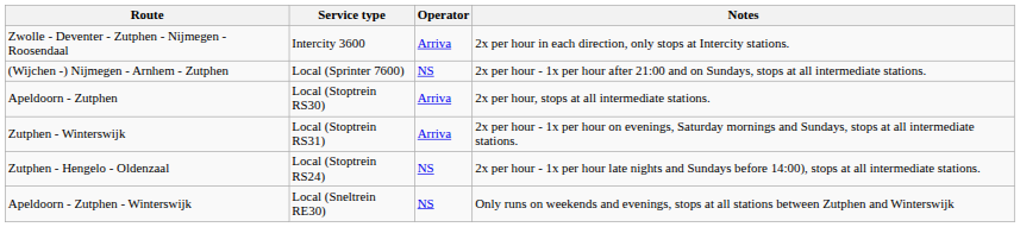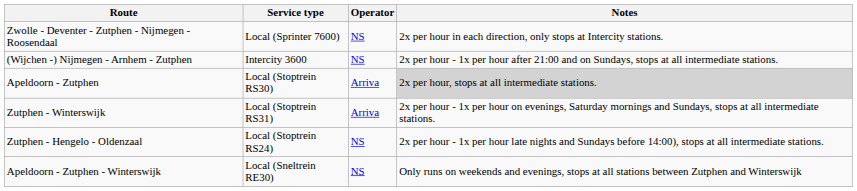 <table class="wikitable">
 <tr>
 <th>Route</th>
 <th>Service type</th>
 <th>Operator</th>
 <th>Notes</th>
 </tr>
 <tr>
 <td>Zwolle - Deventer - Zutphen - Nijmegen - Roosendaal</td>
-<td>Intercity 3600</td>
-<td><a href='#'>Arriva</a></td>
+<td>Local (Sprinter 7600)</td>
+<td><a href='#'>NS</a></td>
 <td>2x per hour in each direction, only stops at Intercity stations.</td>
 </tr>
 <tr>
 <td>(Wijchen -) Nijmegen - Arnhem - Zutphen</td>
-<td>Local (Sprinter 7600)</td>
+<td>Intercity 3600</td>
 <td><a href='#'>NS</a></td>
 <td>2x per hour - 1x per hour after 21:00 and on Sundays, stops at all intermediate stations.</td>
 </tr>
 <tr>
 <td>Apeldoorn - Zutphen</td>
 <td>Local (Stoptrein RS30)</td>
 <td><a href='#'>Arriva</a></td>
-<td>2x per hour, stops at all intermediate stations.</td>
+<td style="background: lightgrey;">2x per hour, stops at all intermediate stations.</td>
 </tr>
 <tr>
 <td>Zutphen - Winterswijk</td>
 <td>Local (Stoptrein RS31)</td>
 <td><a href='#'>Arriva</a></td>
 <td>2x per hour - 1x per hour on evenings, Saturday mornings and Sundays, stops at all intermediate stations.</td>
 </tr>
 <tr>
 <td>Zutphen - Hengelo - Oldenzaal</td>
 <td>Local (Stoptrein RS24)</td>
 <td><a href='#'>NS</a></td>
 <td>2x per hour - 1x per hour late nights and Sundays before 14:00), stops at all intermediate stations.</td>
 </tr>
 <tr>
 <td>Apeldoorn - Zutphen - Winterswijk</td>
 <td>Local (Sneltrein RE30)</td>
 <td><a href='#'>NS</a></td>
 <td>Only runs on weekends and evenings, stops at all stations between Zutphen and Winterswijk</td>
 </tr>
 </table>
